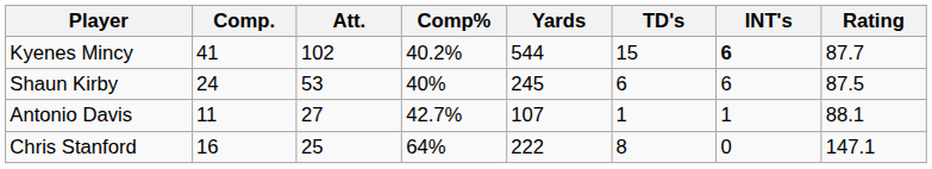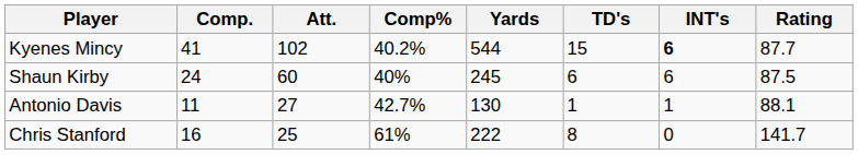 <table class="wikitable sortable">
 <tr>
 <th bgcolor="#DDDDFF" width="16%">Player</th>
 <th bgcolor="#DDDDFF" width="9%">Comp.</th>
 <th bgcolor="#DDDDFF" width="9%">Att.</th>
 <th bgcolor="#DDDDFF" width="9%">Comp%</th>
 <th bgcolor="#DDDDFF" width="9%">Yards</th>
 <th bgcolor="#DDDDFF" width="9%">TD's</th>
 <th bgcolor="#DDDDFF" width="9%">INT's</th>
 <th bgcolor="#DDDDFF" width="9%">Rating</th>
 </tr>
 <tr>
 <td>Kyenes Mincy</td>
 <td>41</td>
 <td>102</td>
 <td>40.2%</td>
 <td>544</td>
 <td>15</td>
 <td><strong>6</strong></td>
 <td>87.7</td>
 </tr>
 <tr>
 <td>Shaun Kirby</td>
 <td>24</td>
-<td>53</td>
+<td>60</td>
 <td>40%</td>
 <td>245</td>
 <td>6</td>
 <td>6</td>
 <td>87.5</td>
 </tr>
 <tr>
 <td>Antonio Davis</td>
 <td>11</td>
 <td>27</td>
 <td>42.7%</td>
-<td>107</td>
+<td>130</td>
 <td>1</td>
 <td>1</td>
 <td>88.1</td>
 </tr>
 <tr>
 <td>Chris Stanford</td>
 <td>16</td>
 <td>25</td>
-<td>64%</td>
+<td>61%</td>
 <td>222</td>
 <td>8</td>
 <td>0</td>
-<td>147.1</td>
+<td>141.7</td>
 </tr>
 </table>
